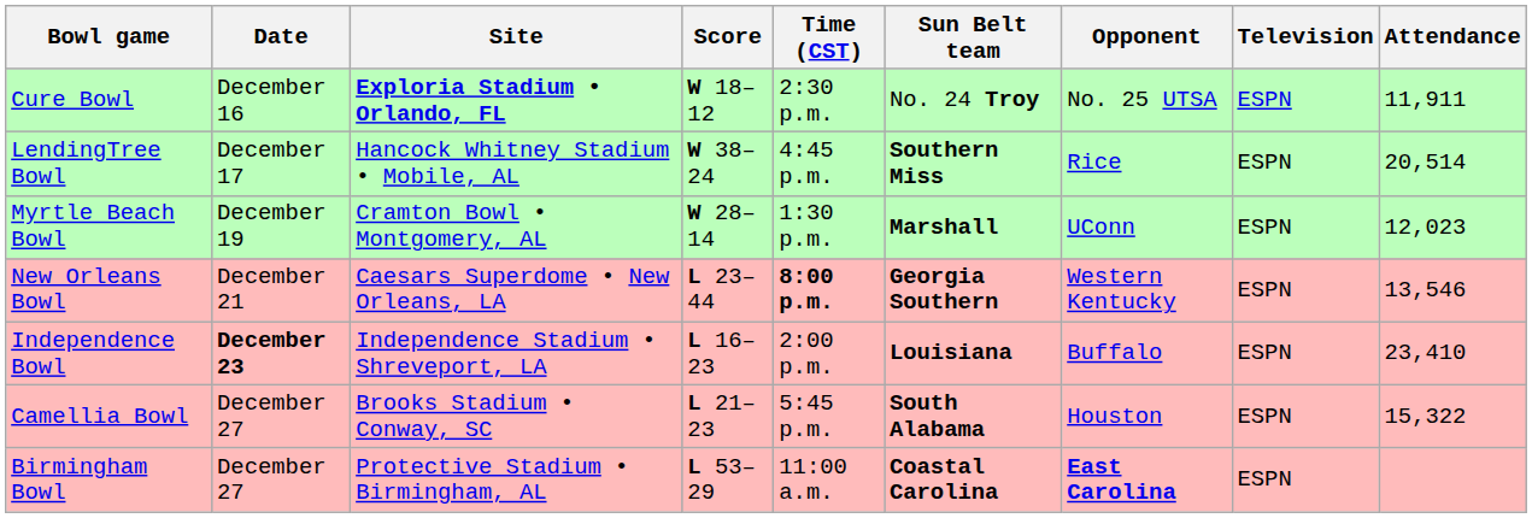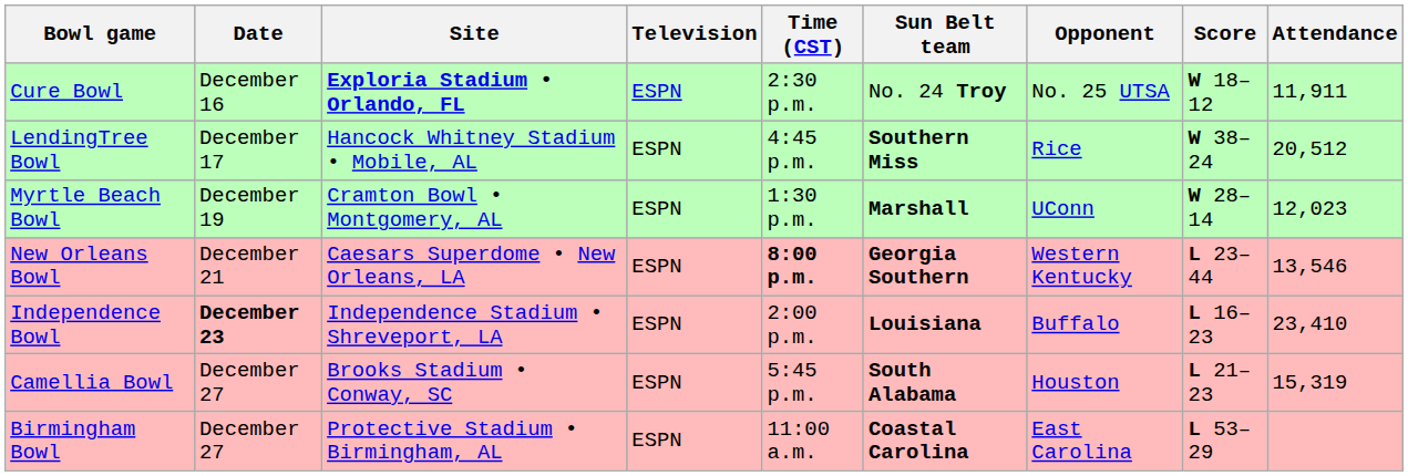 <table class="wikitable">
 <tr>
 <th>Bowl game</th>
 <th>Date</th>
 <th>Site</th>
-<th>Score</th>
+<th>Television</th>
 <th>Time (<a href='#'>CST</a>)</th>
 <th>Sun Belt team</th>
 <th>Opponent</th>
-<th>Television</th>
+<th>Score</th>
 <th>Attendance</th>
 </tr>
 <tr style="background:#bfb;">
 <td><a href='#'>Cure Bowl</a></td>
 <td>December 16</td>
 <td><strong><a href='#'>Exploria Stadium</a> • <a href='#'>Orlando, FL</a></strong></td>
-<td><strong>W</strong> 18–12</td>
+<td><a href='#'>ESPN</a></td>
 <td>2:30 p.m.</td>
 <td>No. 24 <strong>Troy</strong></td>
 <td>No. 25 <a href='#'>UTSA</a></td>
-<td><a href='#'>ESPN</a></td>
+<td><strong>W</strong> 18–12</td>
 <td>11,911</td>
 </tr>
 <tr style="background:#bfb;">
 <td><a href='#'>LendingTree Bowl</a></td>
 <td>December 17</td>
 <td><a href='#'>Hancock Whitney Stadium</a> • <a href='#'>Mobile, AL</a></td>
-<td><strong>W</strong> 38–24</td>
+<td>ESPN</td>
 <td>4:45 p.m.</td>
 <td><strong>Southern Miss</strong></td>
 <td><a href='#'>Rice</a></td>
-<td>ESPN</td>
-<td>20,514</td>
+<td><strong>W</strong> 38–24</td>
+<td>20,512</td>
 </tr>
 <tr style="background:#bfb;">
 <td><a href='#'>Myrtle Beach Bowl</a></td>
 <td>December 19</td>
 <td><a href='#'>Cramton Bowl</a> • <a href='#'>Montgomery, AL</a></td>
-<td><strong>W</strong> 28–14</td>
+<td>ESPN</td>
 <td>1:30 p.m.</td>
 <td><strong>Marshall</strong></td>
 <td><a href='#'>UConn</a></td>
-<td>ESPN</td>
+<td><strong>W</strong> 28–14</td>
 <td>12,023</td>
 </tr>
 <tr style="background:#fbb;">
 <td><a href='#'>New Orleans Bowl</a></td>
 <td>December 21</td>
 <td><a href='#'>Caesars Superdome</a> • <a href='#'>New Orleans, LA</a></td>
-<td><strong>L</strong> 23–44</td>
+<td>ESPN</td>
 <td><strong>8:00 p.m.</strong></td>
 <td><strong>Georgia Southern</strong></td>
 <td><a href='#'>Western Kentucky</a></td>
-<td>ESPN</td>
+<td><strong>L</strong> 23–44</td>
 <td>13,546</td>
 </tr>
 <tr style="background:#fbb;">
 <td><a href='#'>Independence Bowl</a></td>
 <td><strong>December 23</strong></td>
 <td><a href='#'>Independence Stadium</a> • <a href='#'>Shreveport, LA</a></td>
-<td><strong>L</strong> 16–23</td>
+<td>ESPN</td>
 <td>2:00 p.m.</td>
 <td><strong>Louisiana</strong></td>
 <td><a href='#'>Buffalo</a></td>
-<td>ESPN</td>
+<td><strong>L</strong> 16–23</td>
 <td>23,410</td>
 </tr>
 <tr style="background:#fbb;">
 <td><a href='#'>Camellia Bowl</a></td>
 <td>December 27</td>
 <td><a href='#'>Brooks Stadium</a> • <a href='#'>Conway, SC</a></td>
-<td><strong>L</strong> 21–23</td>
+<td>ESPN</td>
 <td>5:45 p.m.</td>
 <td><strong>South Alabama</strong></td>
 <td><a href='#'>Houston</a></td>
-<td>ESPN</td>
-<td>15,322</td>
+<td><strong>L</strong> 21–23</td>
+<td>15,319</td>
 </tr>
 <tr style="background:#fbb;">
 <td><a href='#'>Birmingham Bowl</a></td>
 <td>December 27</td>
 <td><a href='#'>Protective Stadium</a> • <a href='#'>Birmingham, AL</a></td>
-<td><strong>L</strong> 53–29</td>
+<td>ESPN</td>
 <td>11:00 a.m.</td>
 <td><strong>Coastal Carolina</strong></td>
-<td><strong><a href='#'>East Carolina</a></strong></td>
-<td>ESPN</td>
+<td><a href='#'>East Carolina</a></td>
+<td><strong>L</strong> 53–29</td>
 <td></td>
 </tr>
 </table>
